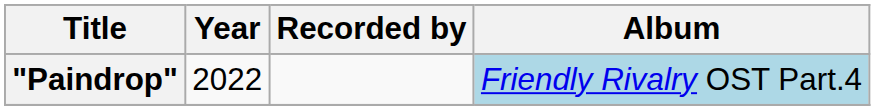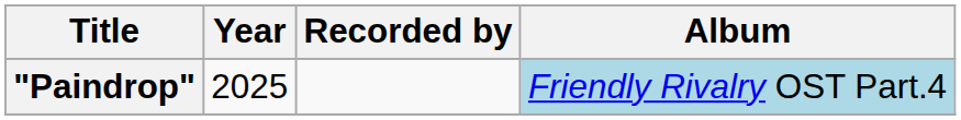 <table class="wikitable plainrowheaders" style="text-align:center">
 <tr>
 <th scope="col">Title</th>
 <th scope="col">Year</th>
 <th scope="col">Recorded by</th>
 <th scope="col">Album</th>
 </tr>
 <tr>
 <th scope="row">"Paindrop"</th>
-<td>2022</td>
+<td>2025</td>
 <td style="text-align:left"></td>
 <td style="background: lightblue;"><em><a href='#'>Friendly Rivalry</a></em> OST Part.4</td>
 </tr>
 <tr>
 </tr>
 </table>
